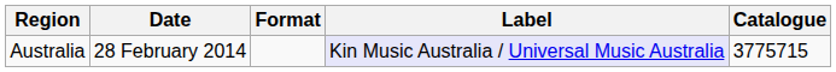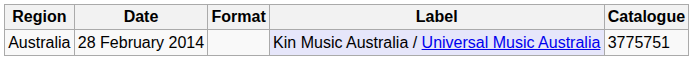 <table class="wikitable plainrowheaders">
 <tr>
 <th scope="col">Region</th>
 <th scope="col">Date</th>
 <th scope="col">Format</th>
 <th scope="col">Label</th>
 <th scope="col">Catalogue</th>
 </tr>
 <tr>
 <td>Australia</td>
 <td>28 February 2014</td>
 <td></td>
 <td style="background: lavender;">Kin Music Australia / <a href='#'>Universal Music Australia</a></td>
-<td>3775715</td>
+<td>3775751</td>
 </tr>
 <tr>
 </tr>
 </table>
